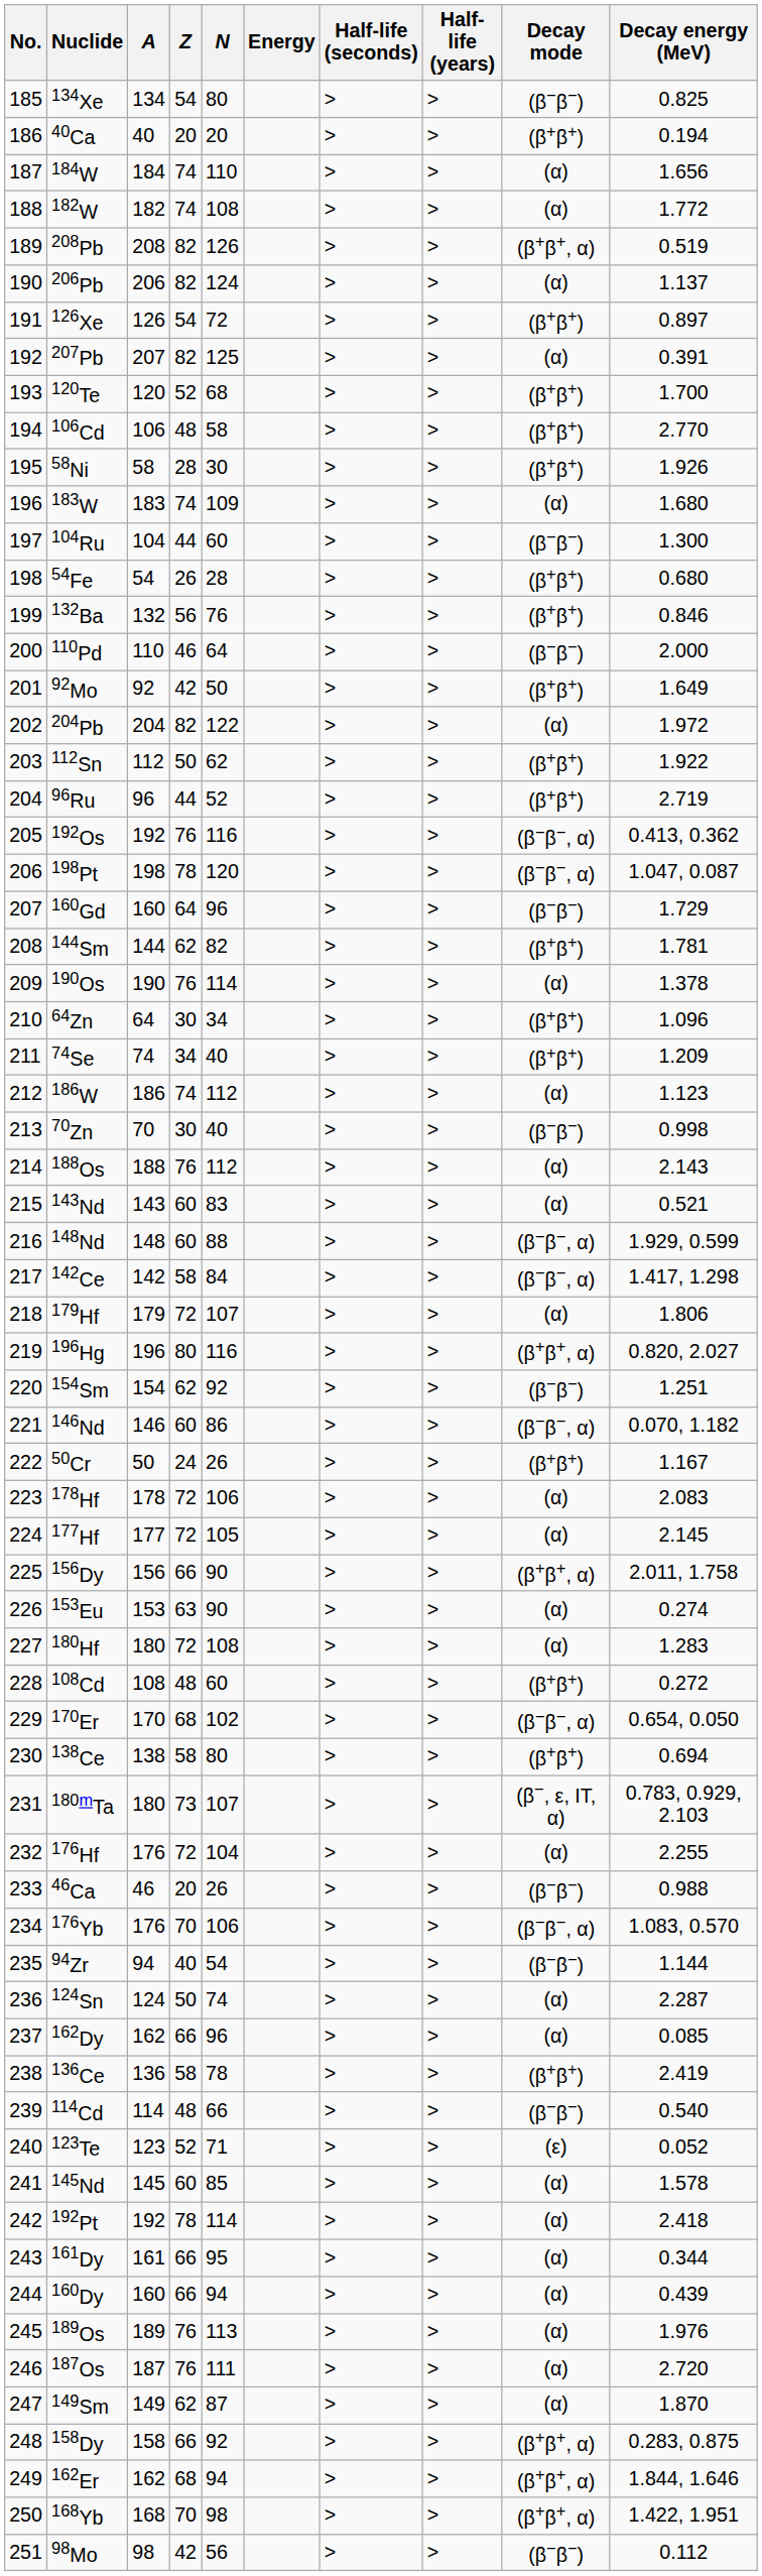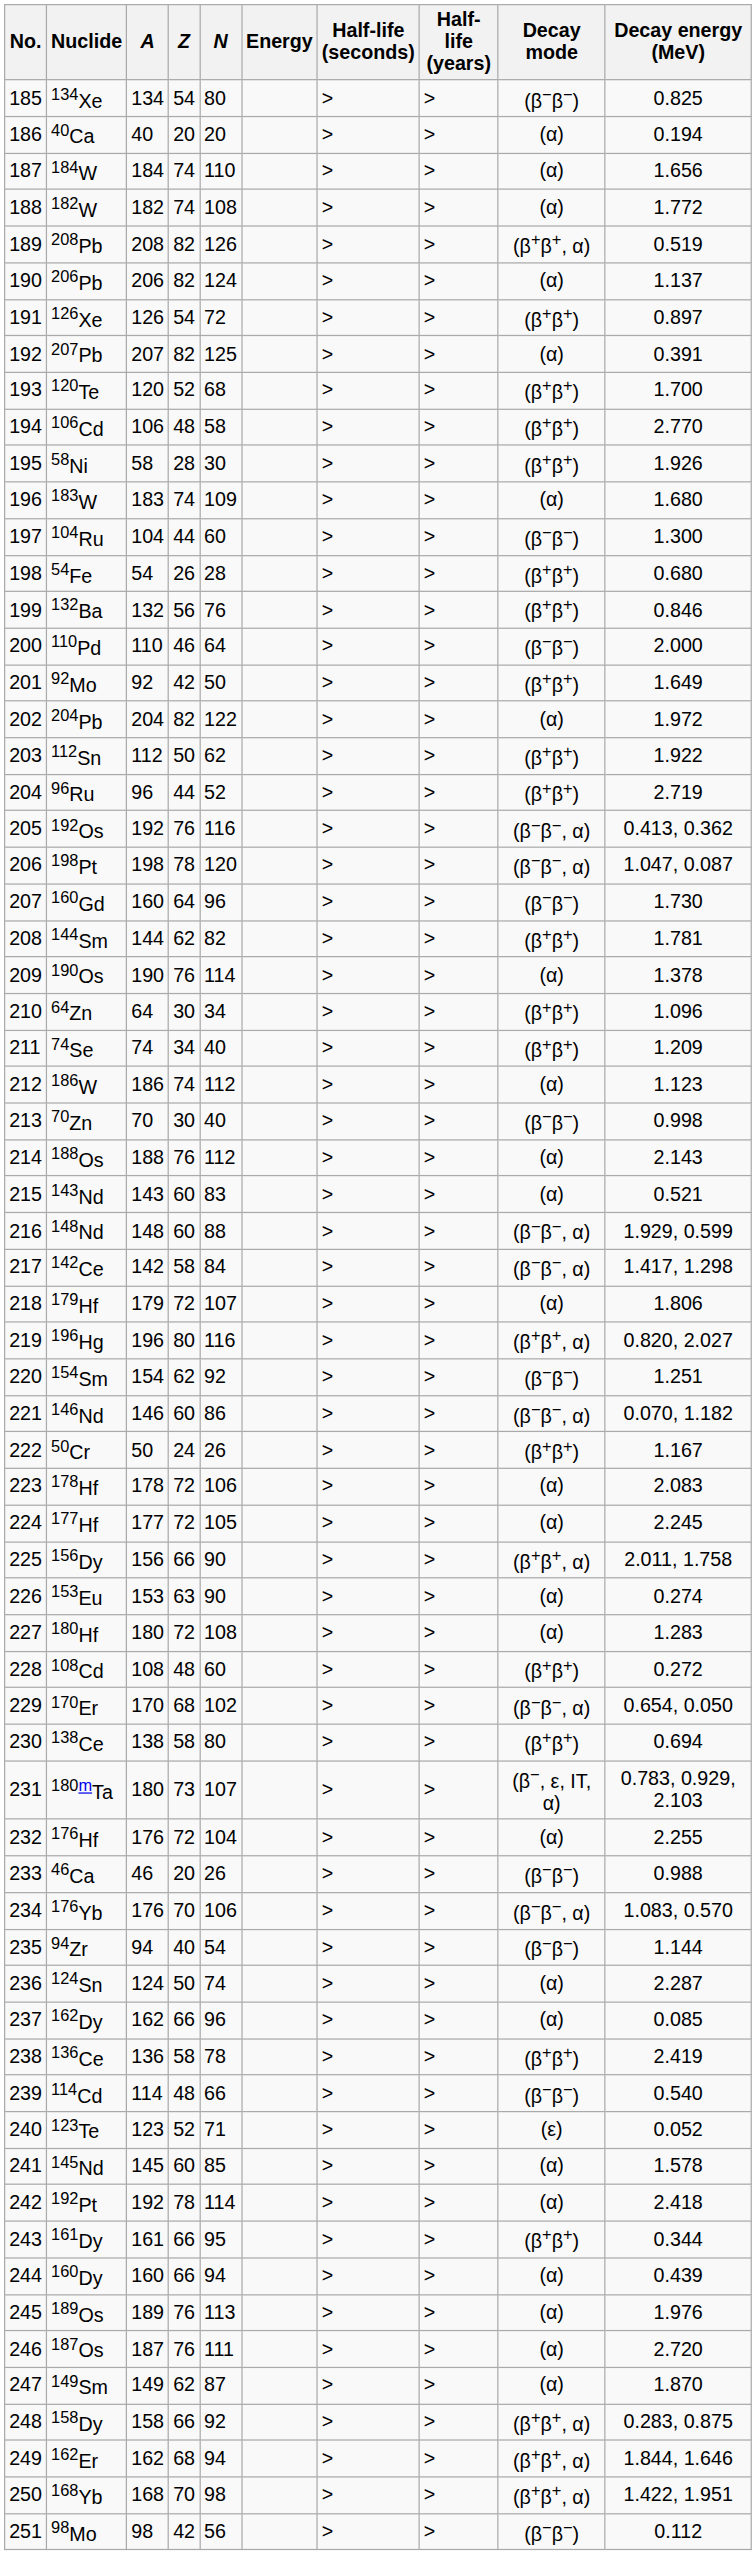 <table class="wikitable sortable" data-sort-type="number">
 <tr>
 <th>No.</th>
 <th>Nuclide</th>
 <th><em>A</em></th>
 <th><em>Z</em></th>
 <th><em>N</em></th>
 <th>Energy</th>
 <th>Half-life<br>(seconds)</th>
 <th>Half-life<br>(years)</th>
 <th>Decay mode</th>
 <th>Decay energy<br>(MeV)</th>
 </tr>
 <tr>
 <td>185</td>
 <td><sup>134</sup>Xe</td>
 <td>134</td>
 <td>54</td>
 <td>80</td>
 <td></td>
 <td><span>> </span></td>
 <td><span>> </span></td>
 <td align=center>(β<sup>−</sup>β<sup>−</sup>)</td>
 <td align=center>0.825</td>
 </tr>
 <tr>
 <td>186</td>
 <td><sup>40</sup>Ca</td>
 <td>40</td>
 <td>20</td>
 <td>20</td>
 <td></td>
 <td><span>> </span></td>
 <td><span>> </span></td>
-<td align=center>(β<sup>+</sup>β<sup>+</sup>)</td>
+<td align=center>(α)</td>
 <td align=center>0.194</td>
 </tr>
 <tr>
 <td>187</td>
 <td><sup>184</sup>W</td>
 <td>184</td>
 <td>74</td>
 <td>110</td>
 <td></td>
 <td><span>> </span></td>
 <td><span>> </span></td>
 <td align=center>(α)</td>
 <td align=center>1.656</td>
 </tr>
 <tr>
 <td>188</td>
 <td><sup>182</sup>W</td>
 <td>182</td>
 <td>74</td>
 <td>108</td>
 <td></td>
 <td><span>> </span></td>
 <td><span>> </span></td>
 <td align=center>(α)</td>
 <td align=center>1.772</td>
 </tr>
 <tr>
 <td>189</td>
 <td><sup>208</sup>Pb</td>
 <td>208</td>
 <td>82</td>
 <td>126</td>
 <td></td>
 <td><span>> </span></td>
 <td><span>> </span></td>
 <td align=center>(β<sup>+</sup>β<sup>+</sup>, α)</td>
 <td align=center>0.519</td>
 </tr>
 <tr>
 <td>190</td>
 <td><sup>206</sup>Pb</td>
 <td>206</td>
 <td>82</td>
 <td>124</td>
 <td></td>
 <td><span>> </span></td>
 <td><span>> </span></td>
 <td align=center>(α)</td>
 <td align=center>1.137</td>
 </tr>
 <tr>
 <td>191</td>
 <td><sup>126</sup>Xe</td>
 <td>126</td>
 <td>54</td>
 <td>72</td>
 <td></td>
 <td><span>> </span></td>
 <td><span>> </span></td>
 <td align=center>(β<sup>+</sup>β<sup>+</sup>)</td>
 <td align=center>0.897</td>
 </tr>
 <tr>
 <td>192</td>
 <td><sup>207</sup>Pb</td>
 <td>207</td>
 <td>82</td>
 <td>125</td>
 <td></td>
 <td><span>> </span></td>
 <td><span>> </span></td>
 <td align=center>(α)</td>
 <td align=center>0.391</td>
 </tr>
 <tr>
 <td>193</td>
 <td><sup>120</sup>Te</td>
 <td>120</td>
 <td>52</td>
 <td>68</td>
 <td></td>
 <td><span>> </span></td>
 <td><span>> </span></td>
 <td align=center>(β<sup>+</sup>β<sup>+</sup>)</td>
 <td align=center>1.700</td>
 </tr>
 <tr>
 <td>194</td>
 <td><sup>106</sup>Cd</td>
 <td>106</td>
 <td>48</td>
 <td>58</td>
 <td></td>
 <td><span>> </span></td>
 <td><span>> </span></td>
 <td align=center>(β<sup>+</sup>β<sup>+</sup>)</td>
 <td align=center>2.770</td>
 </tr>
 <tr>
 <td>195</td>
 <td><sup>58</sup>Ni</td>
 <td>58</td>
 <td>28</td>
 <td>30</td>
 <td></td>
 <td><span>> </span></td>
 <td><span>> </span></td>
 <td align=center>(β<sup>+</sup>β<sup>+</sup>)</td>
 <td align=center>1.926</td>
 </tr>
 <tr>
 <td>196</td>
 <td><sup>183</sup>W</td>
 <td>183</td>
 <td>74</td>
 <td>109</td>
 <td></td>
 <td><span>> </span></td>
 <td><span>> </span></td>
 <td align=center>(α)</td>
 <td align=center>1.680</td>
 </tr>
 <tr>
 <td>197</td>
 <td><sup>104</sup>Ru</td>
 <td>104</td>
 <td>44</td>
 <td>60</td>
 <td></td>
 <td><span>> </span></td>
 <td><span>> </span></td>
 <td align=center>(β<sup>−</sup>β<sup>−</sup>)</td>
 <td align=center>1.300</td>
 </tr>
 <tr>
 <td>198</td>
 <td><sup>54</sup>Fe</td>
 <td>54</td>
 <td>26</td>
 <td>28</td>
 <td></td>
 <td><span>> </span></td>
 <td><span>> </span></td>
 <td align=center>(β<sup>+</sup>β<sup>+</sup>)</td>
 <td align=center>0.680</td>
 </tr>
 <tr>
 <td>199</td>
 <td><sup>132</sup>Ba</td>
 <td>132</td>
 <td>56</td>
 <td>76</td>
 <td></td>
 <td><span>> </span></td>
 <td><span>> </span></td>
 <td align=center>(β<sup>+</sup>β<sup>+</sup>)</td>
 <td align=center>0.846</td>
 </tr>
 <tr>
 <td>200</td>
 <td><sup>110</sup>Pd</td>
 <td>110</td>
 <td>46</td>
 <td>64</td>
 <td></td>
 <td><span>> </span></td>
 <td><span>> </span></td>
 <td align=center>(β<sup>−</sup>β<sup>−</sup>)</td>
 <td align=center>2.000</td>
 </tr>
 <tr>
 <td>201</td>
 <td><sup>92</sup>Mo</td>
 <td>92</td>
 <td>42</td>
 <td>50</td>
 <td></td>
 <td><span>> </span></td>
 <td><span>> </span></td>
 <td align=center>(β<sup>+</sup>β<sup>+</sup>)</td>
 <td align=center>1.649</td>
 </tr>
 <tr>
 <td>202</td>
 <td><sup>204</sup>Pb</td>
 <td>204</td>
 <td>82</td>
 <td>122</td>
 <td></td>
 <td><span>> </span></td>
 <td><span>> </span></td>
 <td align=center>(α)</td>
 <td align=center>1.972</td>
 </tr>
 <tr>
 <td>203</td>
 <td><sup>112</sup>Sn</td>
 <td>112</td>
 <td>50</td>
 <td>62</td>
 <td></td>
 <td><span>> </span></td>
 <td><span>> </span></td>
 <td align=center>(β<sup>+</sup>β<sup>+</sup>)</td>
 <td align=center>1.922</td>
 </tr>
 <tr>
 <td>204</td>
 <td><sup>96</sup>Ru</td>
 <td>96</td>
 <td>44</td>
 <td>52</td>
 <td></td>
 <td><span>> </span></td>
 <td><span>> </span></td>
 <td align=center>(β<sup>+</sup>β<sup>+</sup>)</td>
 <td align=center>2.719</td>
 </tr>
 <tr>
 <td>205</td>
 <td><sup>192</sup>Os</td>
 <td>192</td>
 <td>76</td>
 <td>116</td>
 <td></td>
 <td><span>> </span></td>
 <td><span>> </span></td>
 <td align=center>(β<sup>−</sup>β<sup>−</sup>, α)</td>
 <td align=center>0.413, 0.362</td>
 </tr>
 <tr>
 <td>206</td>
 <td><sup>198</sup>Pt</td>
 <td>198</td>
 <td>78</td>
 <td>120</td>
 <td></td>
 <td><span>> </span></td>
 <td><span>> </span></td>
 <td align=center>(β<sup>−</sup>β<sup>−</sup>, α)</td>
 <td align=center>1.047, 0.087</td>
 </tr>
 <tr>
 <td>207</td>
 <td><sup>160</sup>Gd</td>
 <td>160</td>
 <td>64</td>
 <td>96</td>
 <td></td>
 <td><span>> </span></td>
 <td><span>> </span></td>
 <td align=center>(β<sup>−</sup>β<sup>−</sup>)</td>
-<td align=center>1.729</td>
+<td align=center>1.730</td>
 </tr>
 <tr>
 <td>208</td>
 <td><sup>144</sup>Sm</td>
 <td>144</td>
 <td>62</td>
 <td>82</td>
 <td></td>
 <td><span>> </span></td>
 <td><span>> </span></td>
 <td align=center>(β<sup>+</sup>β<sup>+</sup>)</td>
 <td align=center>1.781</td>
 </tr>
 <tr>
 <td>209</td>
 <td><sup>190</sup>Os</td>
 <td>190</td>
 <td>76</td>
 <td>114</td>
 <td></td>
 <td><span>> </span></td>
 <td><span>> </span></td>
 <td align=center>(α)</td>
 <td align=center>1.378</td>
 </tr>
 <tr>
 <td>210</td>
 <td><sup>64</sup>Zn</td>
 <td>64</td>
 <td>30</td>
 <td>34</td>
 <td></td>
 <td><span>> </span></td>
 <td><span>> </span></td>
 <td align=center>(β<sup>+</sup>β<sup>+</sup>)</td>
 <td align=center>1.096</td>
 </tr>
 <tr>
 <td>211</td>
 <td><sup>74</sup>Se</td>
 <td>74</td>
 <td>34</td>
 <td>40</td>
 <td></td>
 <td><span>> </span></td>
 <td><span>> </span></td>
 <td align=center>(β<sup>+</sup>β<sup>+</sup>)</td>
 <td align=center>1.209</td>
 </tr>
 <tr>
 <td>212</td>
 <td><sup>186</sup>W</td>
 <td>186</td>
 <td>74</td>
 <td>112</td>
 <td></td>
 <td><span>> </span></td>
 <td><span>> </span></td>
 <td align=center>(α)</td>
 <td align=center>1.123</td>
 </tr>
 <tr>
 <td>213</td>
 <td><sup>70</sup>Zn</td>
 <td>70</td>
 <td>30</td>
 <td>40</td>
 <td></td>
 <td><span>> </span></td>
 <td><span>> </span></td>
 <td align=center>(β<sup>−</sup>β<sup>−</sup>)</td>
 <td align=center>0.998</td>
 </tr>
 <tr>
 <td>214</td>
 <td><sup>188</sup>Os</td>
 <td>188</td>
 <td>76</td>
 <td>112</td>
 <td></td>
 <td><span>> </span></td>
 <td><span>> </span></td>
 <td align=center>(α)</td>
 <td align=center>2.143</td>
 </tr>
 <tr>
 <td>215</td>
 <td><sup>143</sup>Nd</td>
 <td>143</td>
 <td>60</td>
 <td>83</td>
 <td></td>
 <td><span>> </span></td>
 <td><span>> </span></td>
 <td align=center>(α)</td>
 <td align=center>0.521</td>
 </tr>
 <tr>
 <td>216</td>
 <td><sup>148</sup>Nd</td>
 <td>148</td>
 <td>60</td>
 <td>88</td>
 <td></td>
 <td><span>> </span></td>
 <td><span>> </span></td>
 <td align=center>(β<sup>−</sup>β<sup>−</sup>, α)</td>
 <td align=center>1.929, 0.599</td>
 </tr>
 <tr>
 <td>217</td>
 <td><sup>142</sup>Ce</td>
 <td>142</td>
 <td>58</td>
 <td>84</td>
 <td></td>
 <td><span>> </span></td>
 <td><span>> </span></td>
 <td align=center>(β<sup>−</sup>β<sup>−</sup>, α)</td>
 <td align=center>1.417, 1.298</td>
 </tr>
 <tr>
 <td>218</td>
 <td><sup>179</sup>Hf</td>
 <td>179</td>
 <td>72</td>
 <td>107</td>
 <td></td>
 <td><span>> </span></td>
 <td><span>> </span></td>
 <td align=center>(α)</td>
 <td align=center>1.806</td>
 </tr>
 <tr>
 <td>219</td>
 <td><sup>196</sup>Hg</td>
 <td>196</td>
 <td>80</td>
 <td>116</td>
 <td></td>
 <td><span>> </span></td>
 <td><span>> </span></td>
 <td align=center>(β<sup>+</sup>β<sup>+</sup>, α)</td>
 <td align=center>0.820, 2.027</td>
 </tr>
 <tr>
 <td>220</td>
 <td><sup>154</sup>Sm</td>
 <td>154</td>
 <td>62</td>
 <td>92</td>
 <td></td>
 <td><span>> </span></td>
 <td><span>> </span></td>
 <td align=center>(β<sup>−</sup>β<sup>−</sup>)</td>
 <td align=center>1.251</td>
 </tr>
 <tr>
 <td>221</td>
 <td><sup>146</sup>Nd</td>
 <td>146</td>
 <td>60</td>
 <td>86</td>
 <td></td>
 <td><span>> </span></td>
 <td><span>> </span></td>
 <td align=center>(β<sup>−</sup>β<sup>−</sup>, α)</td>
 <td align=center>0.070, 1.182</td>
 </tr>
 <tr>
 <td>222</td>
 <td><sup>50</sup>Cr</td>
 <td>50</td>
 <td>24</td>
 <td>26</td>
 <td></td>
 <td><span>> </span></td>
 <td><span>> </span></td>
 <td align=center>(β<sup>+</sup>β<sup>+</sup>)</td>
 <td align=center>1.167</td>
 </tr>
 <tr>
 <td>223</td>
 <td><sup>178</sup>Hf</td>
 <td>178</td>
 <td>72</td>
 <td>106</td>
 <td></td>
 <td><span>> </span></td>
 <td><span>> </span></td>
 <td align=center>(α)</td>
 <td align=center>2.083</td>
 </tr>
 <tr>
 <td>224</td>
 <td><sup>177</sup>Hf</td>
 <td>177</td>
 <td>72</td>
 <td>105</td>
 <td></td>
 <td><span>> </span></td>
 <td><span>> </span></td>
 <td align=center>(α)</td>
-<td align=center>2.145</td>
+<td align=center>2.245</td>
 </tr>
 <tr>
 <td>225</td>
 <td><sup>156</sup>Dy</td>
 <td>156</td>
 <td>66</td>
 <td>90</td>
 <td></td>
 <td><span>> </span></td>
 <td><span>> </span></td>
 <td align=center>(β<sup>+</sup>β<sup>+</sup>, α)</td>
 <td align=center>2.011, 1.758</td>
 </tr>
 <tr>
 <td>226</td>
 <td><sup>153</sup>Eu</td>
 <td>153</td>
 <td>63</td>
 <td>90</td>
 <td></td>
 <td><span>> </span></td>
 <td><span>> </span></td>
 <td align=center>(α)</td>
 <td align=center>0.274</td>
 </tr>
 <tr>
 <td>227</td>
 <td><sup>180</sup>Hf</td>
 <td>180</td>
 <td>72</td>
 <td>108</td>
 <td></td>
 <td><span>> </span></td>
 <td><span>> </span></td>
 <td align=center>(α)</td>
 <td align=center>1.283</td>
 </tr>
 <tr>
 <td>228</td>
 <td><sup>108</sup>Cd</td>
 <td>108</td>
 <td>48</td>
 <td>60</td>
 <td></td>
 <td><span>> </span></td>
 <td><span>> </span></td>
 <td align=center>(β<sup>+</sup>β<sup>+</sup>)</td>
 <td align=center>0.272</td>
 </tr>
 <tr>
 <td>229</td>
 <td><sup>170</sup>Er</td>
 <td>170</td>
 <td>68</td>
 <td>102</td>
 <td></td>
 <td><span>> </span></td>
 <td><span>> </span></td>
 <td align=center>(β<sup>−</sup>β<sup>−</sup>, α)</td>
 <td align=center>0.654, 0.050</td>
 </tr>
 <tr>
 <td>230</td>
 <td><sup>138</sup>Ce</td>
 <td>138</td>
 <td>58</td>
 <td>80</td>
 <td></td>
 <td><span>> </span></td>
 <td><span>> </span></td>
 <td align=center>(β<sup>+</sup>β<sup>+</sup>)</td>
 <td align=center>0.694</td>
 </tr>
 <tr>
 <td>231</td>
 <td><sup>180<a href='#'>m</a></sup>Ta</td>
 <td>180</td>
 <td>73</td>
 <td>107</td>
 <td></td>
 <td><span>> </span></td>
 <td><span>> </span></td>
 <td align=center>(β<sup>−</sup>, ε, IT, α)</td>
 <td align=center>0.783, 0.929, 2.103</td>
 </tr>
 <tr>
 <td>232</td>
 <td><sup>176</sup>Hf</td>
 <td>176</td>
 <td>72</td>
 <td>104</td>
 <td></td>
 <td><span>> </span></td>
 <td><span>> </span></td>
 <td align=center>(α)</td>
 <td align=center>2.255</td>
 </tr>
 <tr>
 <td>233</td>
 <td><sup>46</sup>Ca</td>
 <td>46</td>
 <td>20</td>
 <td>26</td>
 <td></td>
 <td><span>> </span></td>
 <td><span>> </span></td>
 <td align=center>(β<sup>−</sup>β<sup>−</sup>)</td>
 <td align=center>0.988</td>
 </tr>
 <tr>
 <td>234</td>
 <td><sup>176</sup>Yb</td>
 <td>176</td>
 <td>70</td>
 <td>106</td>
 <td></td>
 <td><span>> </span></td>
 <td><span>> </span></td>
 <td align=center>(β<sup>−</sup>β<sup>−</sup>, α)</td>
 <td align=center>1.083, 0.570</td>
 </tr>
 <tr>
 <td>235</td>
 <td><sup>94</sup>Zr</td>
 <td>94</td>
 <td>40</td>
 <td>54</td>
 <td></td>
 <td><span>> </span></td>
 <td><span>> </span></td>
 <td align=center>(β<sup>−</sup>β<sup>−</sup>)</td>
 <td align=center>1.144</td>
 </tr>
 <tr>
 <td>236</td>
 <td><sup>124</sup>Sn</td>
 <td>124</td>
 <td>50</td>
 <td>74</td>
 <td></td>
 <td><span>> </span></td>
 <td><span>> </span></td>
 <td align=center>(α)</td>
 <td align=center>2.287</td>
 </tr>
 <tr>
 <td>237</td>
 <td><sup>162</sup>Dy</td>
 <td>162</td>
 <td>66</td>
 <td>96</td>
 <td></td>
 <td><span>> </span></td>
 <td><span>> </span></td>
 <td align=center>(α)</td>
 <td align=center>0.085</td>
 </tr>
 <tr>
 <td>238</td>
 <td><sup>136</sup>Ce</td>
 <td>136</td>
 <td>58</td>
 <td>78</td>
 <td></td>
 <td><span>> </span></td>
 <td><span>> </span></td>
 <td align=center>(β<sup>+</sup>β<sup>+</sup>)</td>
 <td align=center>2.419</td>
 </tr>
 <tr>
 <td>239</td>
 <td><sup>114</sup>Cd</td>
 <td>114</td>
 <td>48</td>
 <td>66</td>
 <td></td>
 <td><span>> </span></td>
 <td><span>> </span></td>
 <td align=center>(β<sup>−</sup>β<sup>−</sup>)</td>
 <td align=center>0.540</td>
 </tr>
 <tr>
 <td>240</td>
 <td><sup>123</sup>Te</td>
 <td>123</td>
 <td>52</td>
 <td>71</td>
 <td></td>
 <td><span>> </span></td>
 <td><span>> </span></td>
 <td align=center>(ε)</td>
 <td align=center>0.052</td>
 </tr>
 <tr>
 <td>241</td>
 <td><sup>145</sup>Nd</td>
 <td>145</td>
 <td>60</td>
 <td>85</td>
 <td></td>
 <td><span>> </span></td>
 <td><span>> </span></td>
 <td align=center>(α)</td>
 <td align=center>1.578</td>
 </tr>
 <tr>
 <td>242</td>
 <td><sup>192</sup>Pt</td>
 <td>192</td>
 <td>78</td>
 <td>114</td>
 <td></td>
 <td><span>> </span></td>
 <td><span>> </span></td>
 <td align=center>(α)</td>
 <td align=center>2.418</td>
 </tr>
 <tr>
 <td>243</td>
 <td><sup>161</sup>Dy</td>
 <td>161</td>
 <td>66</td>
 <td>95</td>
 <td></td>
 <td><span>> </span></td>
 <td><span>> </span></td>
-<td align=center>(α)</td>
+<td align=center>(β<sup>+</sup>β<sup>+</sup>)</td>
 <td align=center>0.344</td>
 </tr>
 <tr>
 <td>244</td>
 <td><sup>160</sup>Dy</td>
 <td>160</td>
 <td>66</td>
 <td>94</td>
 <td></td>
 <td><span>> </span></td>
 <td><span>> </span></td>
 <td align=center>(α)</td>
 <td align=center>0.439</td>
 </tr>
 <tr>
 <td>245</td>
 <td><sup>189</sup>Os</td>
 <td>189</td>
 <td>76</td>
 <td>113</td>
 <td></td>
 <td><span>> </span></td>
 <td><span>> </span></td>
 <td align=center>(α)</td>
 <td align=center>1.976</td>
 </tr>
 <tr>
 <td>246</td>
 <td><sup>187</sup>Os</td>
 <td>187</td>
 <td>76</td>
 <td>111</td>
 <td></td>
 <td><span>> </span></td>
 <td><span>> </span></td>
 <td align=center>(α)</td>
 <td align=center>2.720</td>
 </tr>
 <tr>
 <td>247</td>
 <td><sup>149</sup>Sm</td>
 <td>149</td>
 <td>62</td>
 <td>87</td>
 <td></td>
 <td><span>> </span></td>
 <td><span>> </span></td>
 <td align=center>(α)</td>
 <td align=center>1.870</td>
 </tr>
 <tr>
 <td>248</td>
 <td><sup>158</sup>Dy</td>
 <td>158</td>
 <td>66</td>
 <td>92</td>
 <td></td>
 <td><span>> </span></td>
 <td><span>> </span></td>
 <td align=center>(β<sup>+</sup>β<sup>+</sup>, α)</td>
 <td align=center>0.283, 0.875</td>
 </tr>
 <tr>
 <td>249</td>
 <td><sup>162</sup>Er</td>
 <td>162</td>
 <td>68</td>
 <td>94</td>
 <td></td>
 <td><span>> </span></td>
 <td><span>> </span></td>
 <td align=center>(β<sup>+</sup>β<sup>+</sup>, α)</td>
 <td align=center>1.844, 1.646</td>
 </tr>
 <tr>
 <td>250</td>
 <td><sup>168</sup>Yb</td>
 <td>168</td>
 <td>70</td>
 <td>98</td>
 <td></td>
 <td><span>> </span></td>
 <td><span>> </span></td>
 <td align=center>(β<sup>+</sup>β<sup>+</sup>, α)</td>
 <td align=center>1.422, 1.951</td>
 </tr>
 <tr>
 <td>251</td>
 <td><sup>98</sup>Mo</td>
 <td>98</td>
 <td>42</td>
 <td>56</td>
 <td></td>
 <td><span>> </span></td>
 <td><span>> </span></td>
 <td align=center>(β<sup>−</sup>β<sup>−</sup>)</td>
 <td align=center>0.112</td>
 </tr>
 </table>
